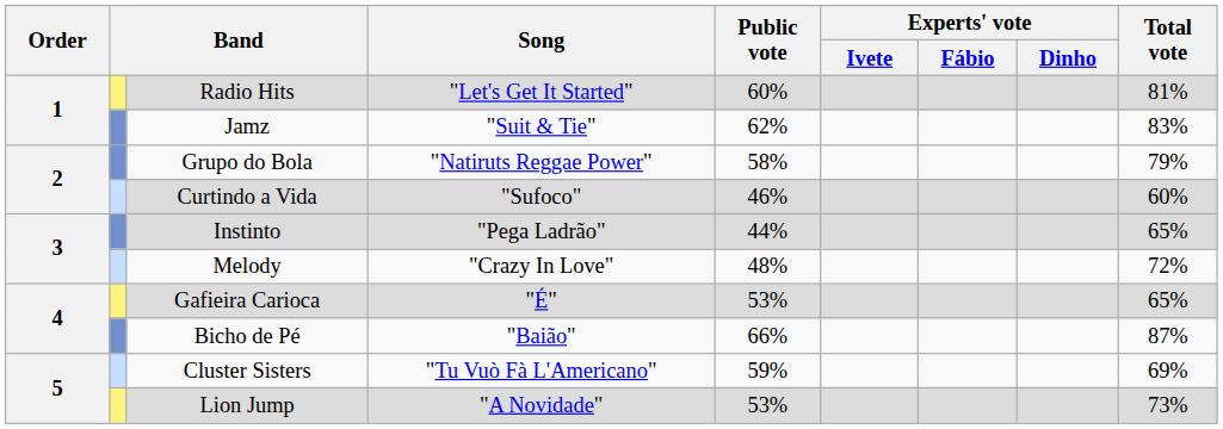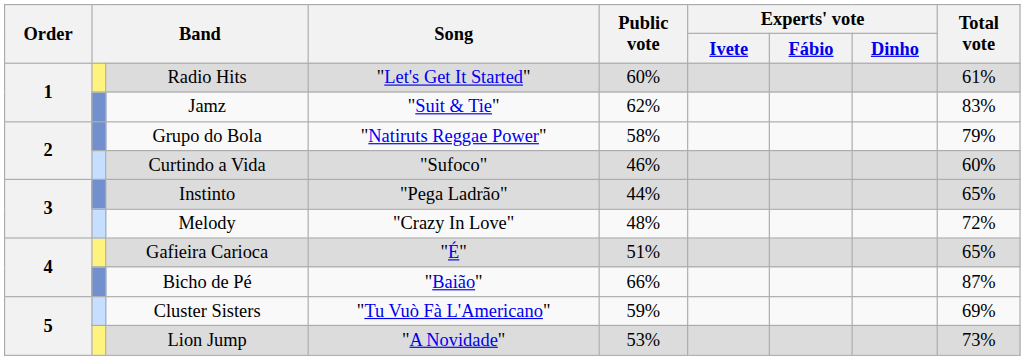 <table class="wikitable" style="text-align: center;width:100%;">
 <tr>
 <th width="010" rowspan=2>Order</th>
 <th width="110" colspan=2 rowspan=2>Band</th>
 <th width="160" rowspan=2>Song</th>
 <th width="040" rowspan=2>Public<br>vote</th>
 <th width="120" colspan=3>Experts' vote</th>
 <th width="040" rowspan=2>Total<br>vote</th>
 </tr>
 <tr>
 <th width="40"><a href='#'>Ivete</a></th>
 <th width="40"><a href='#'>Fábio</a></th>
 <th width="40"><a href='#'>Dinho</a></th>
 </tr>
 <tr>
 <th rowspan=2>1</th>
 <td bgcolor="FFF380" width="001"></td>
 <td bgcolor="DCDCDC" width="109">Radio Hits</td>
 <td bgcolor="DCDCDC">"<a href='#'>Let's Get It Started</a>"</td>
 <td bgcolor="DCDCDC">60%</td>
 <td bgcolor="DCDCDC"></td>
 <td bgcolor="DCDCDC"></td>
 <td bgcolor="DCDCDC"></td>
-<td bgcolor="DCDCDC">81%</td>
+<td bgcolor="DCDCDC">61%</td>
 </tr>
 <tr>
 <td bgcolor="728FCE"></td>
 <td>Jamz</td>
 <td>"<a href='#'>Suit & Tie</a>"</td>
 <td>62%</td>
 <td></td>
 <td></td>
 <td></td>
 <td>83%</td>
 </tr>
 <tr>
 <th rowspan=2>2</th>
 <td bgcolor="728FCE"></td>
 <td>Grupo do Bola</td>
 <td>"<a href='#'>Natiruts Reggae Power</a>"</td>
 <td>58%</td>
 <td></td>
 <td></td>
 <td></td>
 <td>79%</td>
 </tr>
 <tr>
 <td bgcolor="C6DEFF"></td>
 <td bgcolor="DCDCDC">Curtindo a Vida</td>
 <td bgcolor="DCDCDC">"Sufoco"</td>
 <td bgcolor="DCDCDC">46%</td>
 <td bgcolor="DCDCDC"></td>
 <td bgcolor="DCDCDC"></td>
 <td bgcolor="DCDCDC"></td>
 <td bgcolor="DCDCDC">60%</td>
 </tr>
 <tr>
 <th rowspan=2>3</th>
 <td bgcolor="728FCE"></td>
 <td bgcolor="DCDCDC">Instinto</td>
 <td bgcolor="DCDCDC">"Pega Ladrão"</td>
 <td bgcolor="DCDCDC">44%</td>
 <td bgcolor="DCDCDC"></td>
 <td bgcolor="DCDCDC"></td>
 <td bgcolor="DCDCDC"></td>
 <td bgcolor="DCDCDC">65%</td>
 </tr>
 <tr>
 <td bgcolor="C6DEFF"></td>
 <td>Melody</td>
 <td>"Crazy In Love"</td>
 <td>48%</td>
 <td></td>
 <td></td>
 <td></td>
 <td>72%</td>
 </tr>
 <tr>
 <th rowspan=2>4</th>
 <td bgcolor="FFF380"></td>
 <td bgcolor="DCDCDC">Gafieira Carioca</td>
 <td bgcolor="DCDCDC">"<a href='#'>É</a>"</td>
-<td bgcolor="DCDCDC">53%</td>
+<td bgcolor="DCDCDC">51%</td>
 <td bgcolor="DCDCDC"></td>
 <td bgcolor="DCDCDC"></td>
 <td bgcolor="DCDCDC"></td>
 <td bgcolor="DCDCDC">65%</td>
 </tr>
 <tr>
 <td bgcolor="728FCE"></td>
 <td>Bicho de Pé</td>
 <td>"<a href='#'>Baião</a>"</td>
 <td>66%</td>
 <td></td>
 <td></td>
 <td></td>
 <td>87%</td>
 </tr>
 <tr>
 <th rowspan=2>5</th>
 <td bgcolor="C6DEFF"></td>
 <td>Cluster Sisters</td>
 <td>"<a href='#'>Tu Vuò Fà L'Americano</a>"</td>
 <td>59%</td>
 <td></td>
 <td></td>
 <td></td>
 <td>69%</td>
 </tr>
 <tr>
 <td bgcolor="FFF380"></td>
 <td bgcolor="DCDCDC">Lion Jump</td>
 <td bgcolor="DCDCDC">"<a href='#'>A Novidade</a>"</td>
 <td bgcolor="DCDCDC">53%</td>
 <td bgcolor="DCDCDC"></td>
 <td bgcolor="DCDCDC"></td>
 <td bgcolor="DCDCDC"></td>
 <td bgcolor="DCDCDC">73%</td>
 </tr>
 </table>
